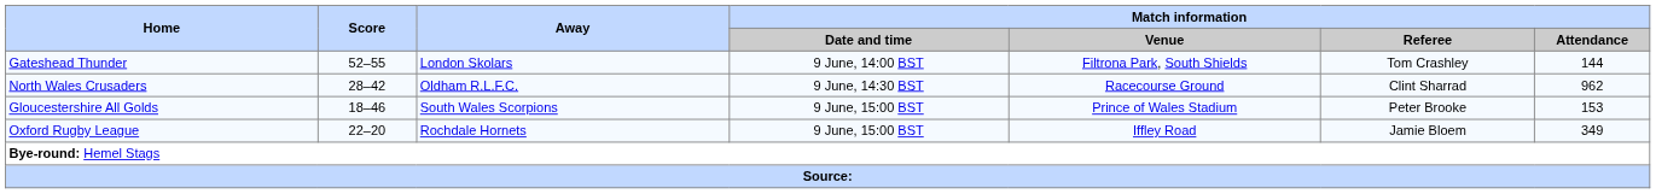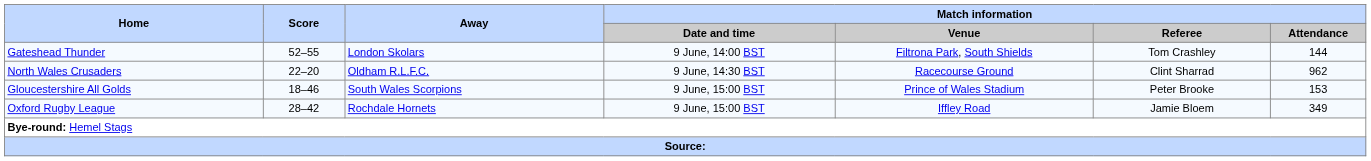 <table border=1 style="border-collapse:collapse; font-size:80%; text-align:center;" cellpadding=3 cellspacing=0 width=100%>
 <tr bgcolor=#C1D8FF>
 <th rowspan=2 width=19%>Home</th>
 <th rowspan=2 width=6%>Score</th>
 <th rowspan=2 width=19%>Away</th>
 <th colspan=6>Match information</th>
 </tr>
 <tr bgcolor=#CCCCCC>
 <th width=17%>Date and time</th>
 <th width=19%>Venue</th>
 <th width=13%>Referee</th>
 <th width=7%>Attendance</th>
 </tr>
 <tr bgcolor=#F5FAFF>
 <td align=left> <a href='#'>Gateshead Thunder</a></td>
 <td>52–55</td>
 <td align=left> <a href='#'>London Skolars</a></td>
 <td>9 June, 14:00 <a href='#'>BST</a></td>
 <td><a href='#'>Filtrona Park</a>, <a href='#'>South Shields</a></td>
 <td>Tom Crashley</td>
 <td>144</td>
 </tr>
 <tr bgcolor=#F5FAFF>
 <td align=left> <a href='#'>North Wales Crusaders</a></td>
-<td>28–42</td>
+<td>22–20</td>
 <td align=left> <a href='#'>Oldham R.L.F.C.</a></td>
 <td>9 June, 14:30 <a href='#'>BST</a></td>
 <td><a href='#'>Racecourse Ground</a></td>
 <td>Clint Sharrad</td>
 <td>962</td>
 </tr>
 <tr bgcolor=#F5FAFF>
 <td align=left> <a href='#'>Gloucestershire All Golds</a></td>
 <td>18–46</td>
 <td align=left> <a href='#'>South Wales Scorpions</a></td>
 <td>9 June, 15:00 <a href='#'>BST</a></td>
 <td><a href='#'>Prince of Wales Stadium</a></td>
 <td>Peter Brooke</td>
 <td>153</td>
 </tr>
 <tr bgcolor=#F5FAFF>
 <td align=left> <a href='#'>Oxford Rugby League</a></td>
-<td>22–20</td>
+<td>28–42</td>
 <td align=left> <a href='#'>Rochdale Hornets</a></td>
 <td>9 June, 15:00 <a href='#'>BST</a></td>
 <td><a href='#'>Iffley Road</a></td>
 <td>Jamie Bloem</td>
 <td>349</td>
 </tr>
 <tr>
 <td colspan="7" align="left"><strong>Bye-round:</strong>  <a href='#'>Hemel Stags</a></td>
 </tr>
 <tr bgcolor=#C1D8FF>
 <th colspan=12>Source:</th>
 </tr>
 </table>
